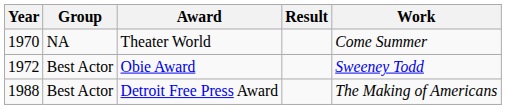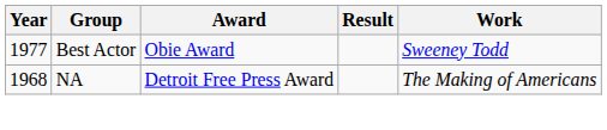 <table class="wikitable sortable">
 <tr>
 <th>Year</th>
 <th>Group</th>
 <th>Award</th>
 <th>Result</th>
 <th>Work</th>
 </tr>
 <tr>
-<td>1970</td>
-<td>NA</td>
-<td>Theater World</td>
-<td></td>
-<td><em>Come Summer</em></td>
-</tr>
-<tr>
-<td>1972</td>
+<td>1977</td>
 <td>Best Actor</td>
 <td><a href='#'>Obie Award</a></td>
 <td></td>
 <td><em><a href='#'>Sweeney Todd</a></em></td>
 </tr>
 <tr>
-<td>1988</td>
-<td>Best Actor</td>
+<td>1968</td>
+<td>NA</td>
 <td><a href='#'>Detroit Free Press</a> Award</td>
 <td></td>
 <td><em>The Making of Americans</em></td>
 </tr>
 </table>
